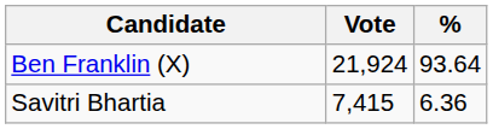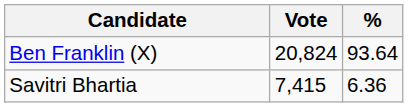 <table class="wikitable">
 <tr>
 <th bgcolor="#DDDDFF" width="200px">Candidate</th>
 <th bgcolor="#DDDDFF">Vote</th>
 <th bgcolor="#DDDDFF">%</th>
 </tr>
 <tr>
 <td><a href='#'>Ben Franklin</a> (X)</td>
-<td>21,924</td>
+<td>20,824</td>
 <td>93.64</td>
 </tr>
 <tr>
 <td>Savitri Bhartia</td>
 <td>7,415</td>
 <td>6.36</td>
 </tr>
 </table>
